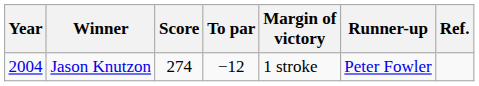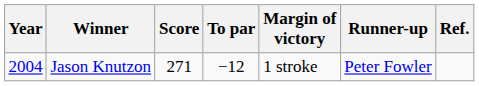 <table class="wikitable" style="font-size:95%">
 <tr>
 <th>Year</th>
 <th>Winner</th>
 <th>Score</th>
 <th>To par</th>
 <th>Margin of<br>victory</th>
 <th>Runner-up</th>
 <th>Ref.</th>
 </tr>
 <tr>
 <td><a href='#'>2004</a></td>
 <td> <a href='#'>Jason Knutzon</a></td>
-<td align=center>274</td>
+<td align=center>271</td>
 <td align=center>−12</td>
 <td>1 stroke</td>
 <td> <a href='#'>Peter Fowler</a></td>
 <td></td>
 </tr>
 </table>
